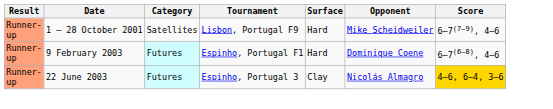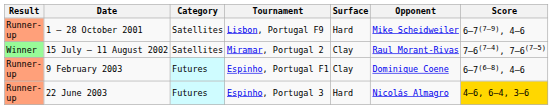 <table class="sortable wikitable">
 <tr>
 <th scope="col" width=40>Result</th>
 <th scope="col">Date</th>
 <th scope="col">Category</th>
 <th scope="col">Tournament</th>
 <th scope="col">Surface</th>
 <th scope="col">Opponent</th>
 <th scope="col" class="unsortable">Score</th>
 </tr>
 <tr>
 <td bgcolor=FFA07A>Runner-up</td>
 <td>1 – 28 October 2001</td>
 <td>Satellites</td>
 <td><a href='#'>Lisbon</a>, Portugal F9</td>
 <td>Hard</td>
 <td data-sort-value="Scheidweiler, M"> <a href='#'>Mike Scheidweiler</a></td>
 <td>6–7<sup>(7–9)</sup>, 4–6</td>
 </tr>
 <tr>
+<td bgcolor=98FB98>Winner</td>
+<td>15 July – 11 August 2002</td>
+<td>Satellites</td>
+<td><a href='#'>Miramar</a>, Portugal 2</td>
+<td>Clay</td>
+<td data-sort-value="Morant-Rivas, R"> <a href='#'>Raul Morant-Rivas</a></td>
+<td>7–6<sup>(7–4)</sup>, 7–6<sup>(7–5)</sup></td>
+</tr>
+<tr>
 <td bgcolor=FFA07A>Runner-up</td>
 <td>9 February 2003</td>
 <td bgcolor=#CFFCFF>Futures</td>
 <td><a href='#'>Espinho</a>, Portugal F1</td>
-<td>Hard</td>
+<td>Clay</td>
 <td data-sort-value="Coene, D"> <a href='#'>Dominique Coene</a></td>
 <td>6–7<sup>(6–8)</sup>, 4–6</td>
 </tr>
 <tr>
 <td bgcolor=FFA07A>Runner-up</td>
 <td>22 June 2003</td>
 <td bgcolor=#CFFCFF>Futures</td>
 <td><a href='#'>Espinho</a>, Portugal 3</td>
-<td>Clay</td>
+<td>Hard</td>
 <td data-sort-value="Almagro, N"> <a href='#'>Nicolás Almagro</a></td>
 <td style="background: gold;">4–6, 6–4, 3–6</td>
 </tr>
 </table>
